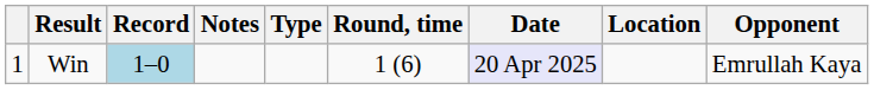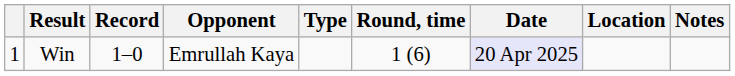 <table class="wikitable" style="text-align:center">
 <tr>
 <th></th>
 <th>Result</th>
 <th>Record</th>
-<th>Notes</th>
+<th>Opponent</th>
 <th>Type</th>
 <th>Round, time</th>
 <th>Date</th>
 <th>Location</th>
-<th>Opponent</th>
+<th>Notes</th>
 </tr>
 <tr>
 <td>1</td>
 <td>Win</td>
-<td style="background: lightblue;">1–0</td>
-<td style="text-align:left;"></td>
+<td>1–0</td>
+<td style="text-align:left;">Emrullah Kaya</td>
 <td></td>
 <td>1 (6) </td>
 <td style="background: lavender;">20 Apr 2025</td>
 <td style="text-align:left;"></td>
-<td style="text-align:left;">Emrullah Kaya</td>
+<td style="text-align:left;"></td>
 </tr>
 </table>
